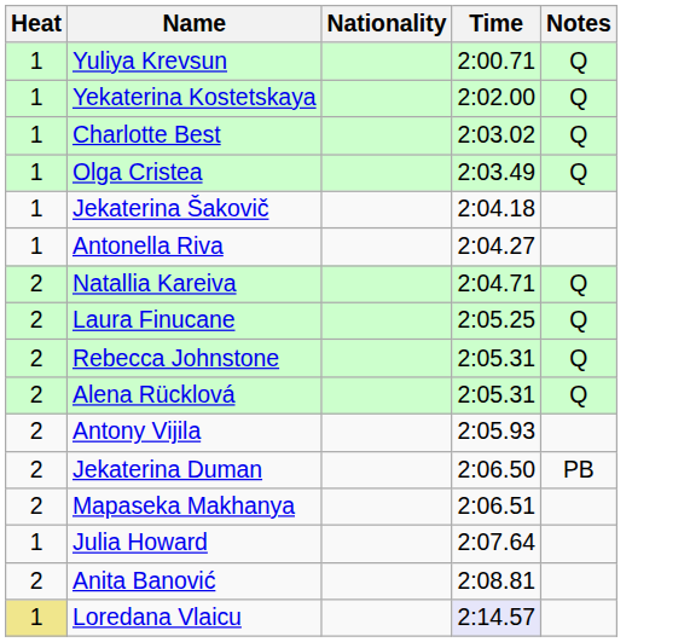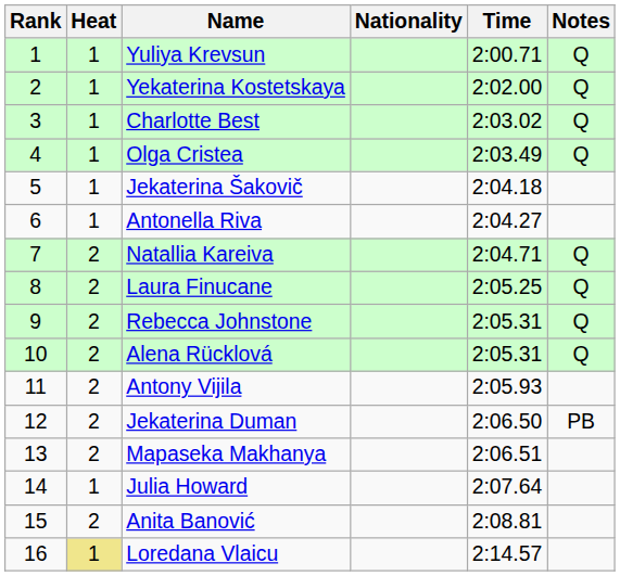 <table class="wikitable sortable" style="text-align:center">
 <tr>
+<th>Rank</th>
 <th>Heat</th>
 <th>Name</th>
 <th>Nationality</th>
 <th>Time</th>
 <th>Notes</th>
 </tr>
 <tr bgcolor=ccffcc>
 <td>1</td>
+<td>1</td>
 <td align=left><a href='#'>Yuliya Krevsun</a></td>
 <td align=left></td>
 <td>2:00.71</td>
 <td>Q</td>
 </tr>
 <tr bgcolor=ccffcc>
+<td>2</td>
 <td>1</td>
 <td align=left><a href='#'>Yekaterina Kostetskaya</a></td>
 <td align=left></td>
 <td>2:02.00</td>
 <td>Q</td>
 </tr>
 <tr bgcolor=ccffcc>
+<td>3</td>
 <td>1</td>
 <td align=left><a href='#'>Charlotte Best</a></td>
 <td align=left></td>
 <td>2:03.02</td>
 <td>Q</td>
 </tr>
 <tr bgcolor=ccffcc>
+<td>4</td>
 <td>1</td>
 <td align=left><a href='#'>Olga Cristea</a></td>
 <td align=left></td>
 <td>2:03.49</td>
 <td>Q</td>
 </tr>
 <tr>
+<td>5</td>
 <td>1</td>
 <td align=left><a href='#'>Jekaterina Šakovič</a></td>
 <td align=left></td>
 <td>2:04.18</td>
 <td></td>
 </tr>
 <tr>
+<td>6</td>
 <td>1</td>
 <td align=left><a href='#'>Antonella Riva</a></td>
 <td align=left></td>
 <td>2:04.27</td>
 <td></td>
 </tr>
 <tr bgcolor=ccffcc>
+<td>7</td>
 <td>2</td>
 <td align=left><a href='#'>Natallia Kareiva</a></td>
 <td align=left></td>
 <td>2:04.71</td>
 <td>Q</td>
 </tr>
 <tr bgcolor=ccffcc>
+<td>8</td>
 <td>2</td>
 <td align=left><a href='#'>Laura Finucane</a></td>
 <td align=left></td>
 <td>2:05.25</td>
 <td>Q</td>
 </tr>
 <tr bgcolor=ccffcc>
+<td>9</td>
 <td>2</td>
 <td align=left><a href='#'>Rebecca Johnstone</a></td>
 <td align=left></td>
 <td>2:05.31</td>
 <td>Q</td>
 </tr>
 <tr bgcolor=ccffcc>
+<td>10</td>
 <td>2</td>
 <td align=left><a href='#'>Alena Rücklová</a></td>
 <td align=left></td>
 <td>2:05.31</td>
 <td>Q</td>
 </tr>
 <tr>
+<td>11</td>
 <td>2</td>
 <td align=left><a href='#'>Antony Vijila</a></td>
 <td align=left></td>
 <td>2:05.93</td>
 <td></td>
 </tr>
 <tr>
+<td>12</td>
 <td>2</td>
 <td align=left><a href='#'>Jekaterina Duman</a></td>
 <td align=left></td>
 <td>2:06.50</td>
 <td>PB</td>
 </tr>
 <tr>
+<td>13</td>
 <td>2</td>
 <td align=left><a href='#'>Mapaseka Makhanya</a></td>
 <td align=left></td>
 <td>2:06.51</td>
 <td></td>
 </tr>
 <tr>
+<td>14</td>
 <td>1</td>
 <td align=left><a href='#'>Julia Howard</a></td>
 <td align=left></td>
 <td>2:07.64</td>
 <td></td>
 </tr>
 <tr>
+<td>15</td>
 <td>2</td>
 <td align=left><a href='#'>Anita Banović</a></td>
 <td align=left></td>
 <td>2:08.81</td>
 <td></td>
 </tr>
 <tr>
+<td>16</td>
 <td style="background: khaki;">1</td>
 <td align=left><a href='#'>Loredana Vlaicu</a></td>
 <td align=left></td>
-<td style="background: lavender;">2:14.57</td>
+<td>2:14.57</td>
 <td></td>
 </tr>
 </table>
